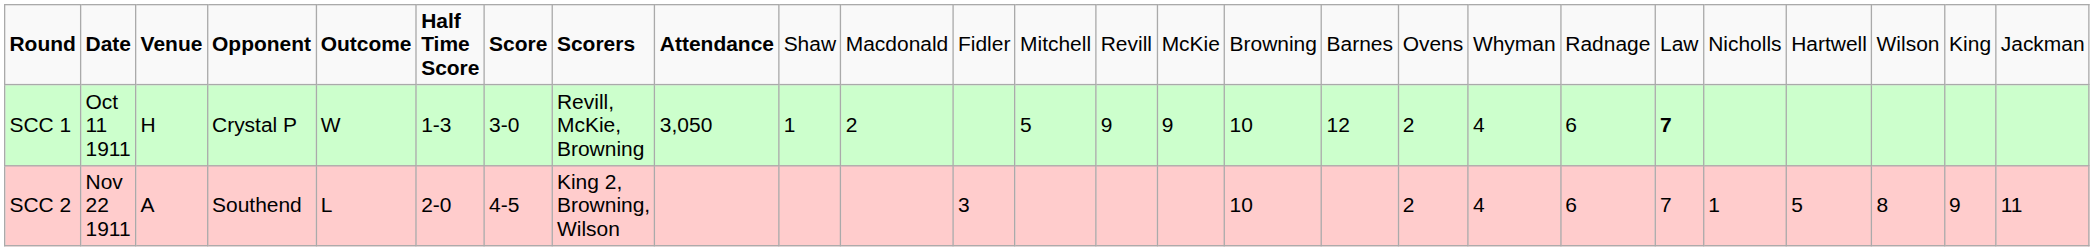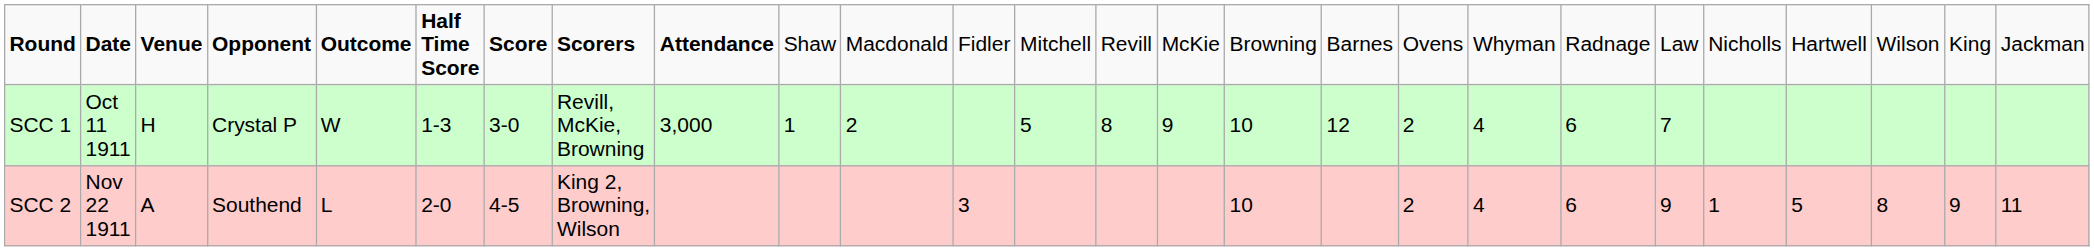 <table class="wikitable">
 <tr>
 <td><strong>Round</strong></td>
 <td><strong>Date</strong></td>
 <td><strong>Venue</strong></td>
 <td><strong>Opponent</strong></td>
 <td><strong>Outcome</strong></td>
 <td><strong>Half Time Score</strong></td>
 <td><strong>Score</strong></td>
 <td><strong>Scorers</strong></td>
 <td><strong>Attendance</strong></td>
 <td>Shaw</td>
 <td>Macdonald</td>
 <td>Fidler</td>
 <td>Mitchell</td>
 <td>Revill</td>
 <td>McKie</td>
 <td>Browning</td>
 <td>Barnes</td>
 <td>Ovens</td>
 <td>Whyman</td>
 <td>Radnage</td>
 <td>Law</td>
 <td>Nicholls</td>
 <td>Hartwell</td>
 <td>Wilson</td>
 <td>King</td>
 <td>Jackman</td>
 </tr>
 <tr bgcolor="#CCFFCC">
 <td>SCC 1</td>
 <td>Oct 11 1911</td>
 <td>H</td>
 <td>Crystal P</td>
 <td>W</td>
 <td>1-3</td>
 <td>3-0</td>
 <td>Revill, McKie, Browning</td>
-<td>3,050</td>
+<td>3,000</td>
 <td>1</td>
 <td>2</td>
 <td></td>
 <td>5</td>
-<td>9</td>
+<td>8</td>
 <td>9</td>
 <td>10</td>
 <td>12</td>
 <td>2</td>
 <td>4</td>
 <td>6</td>
-<td><strong>7</strong></td>
+<td>7</td>
 <td></td>
 <td></td>
 <td></td>
 <td></td>
 <td></td>
 </tr>
 <tr bgcolor="#FFCCCC">
 <td>SCC 2</td>
 <td>Nov 22 1911</td>
 <td>A</td>
 <td>Southend</td>
 <td>L</td>
 <td>2-0</td>
 <td>4-5</td>
 <td>King 2, Browning, Wilson</td>
 <td></td>
 <td></td>
 <td></td>
 <td>3</td>
 <td></td>
 <td></td>
 <td></td>
 <td>10</td>
 <td></td>
 <td>2</td>
 <td>4</td>
 <td>6</td>
-<td>7</td>
+<td>9</td>
 <td>1</td>
 <td>5</td>
 <td>8</td>
 <td>9</td>
 <td>11</td>
 </tr>
 </table>
